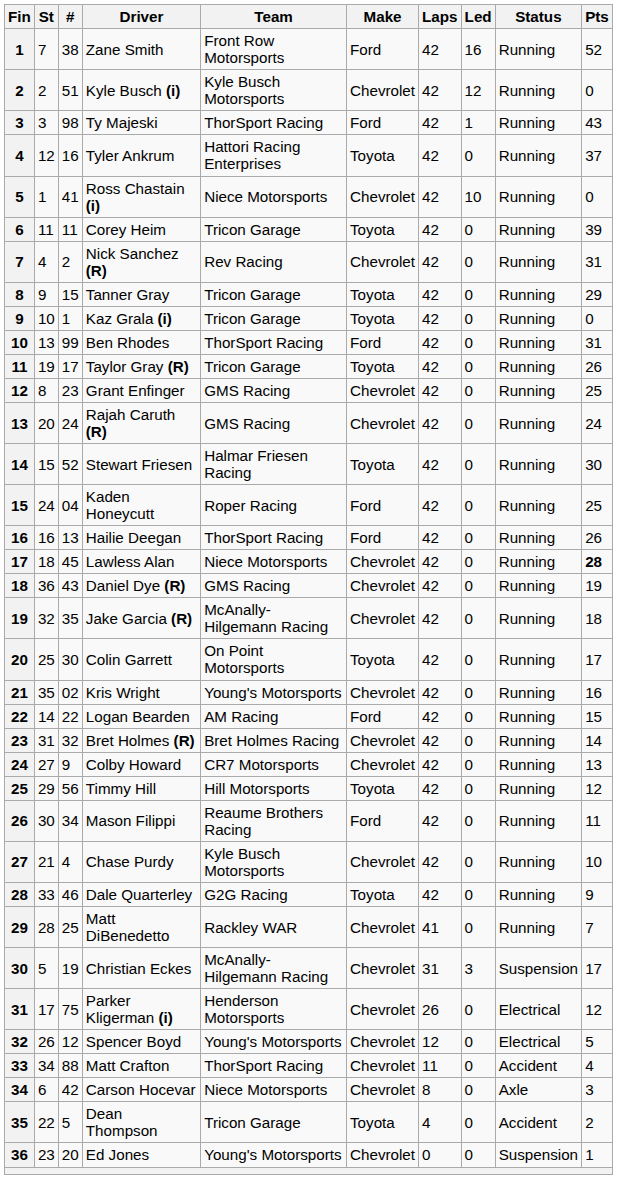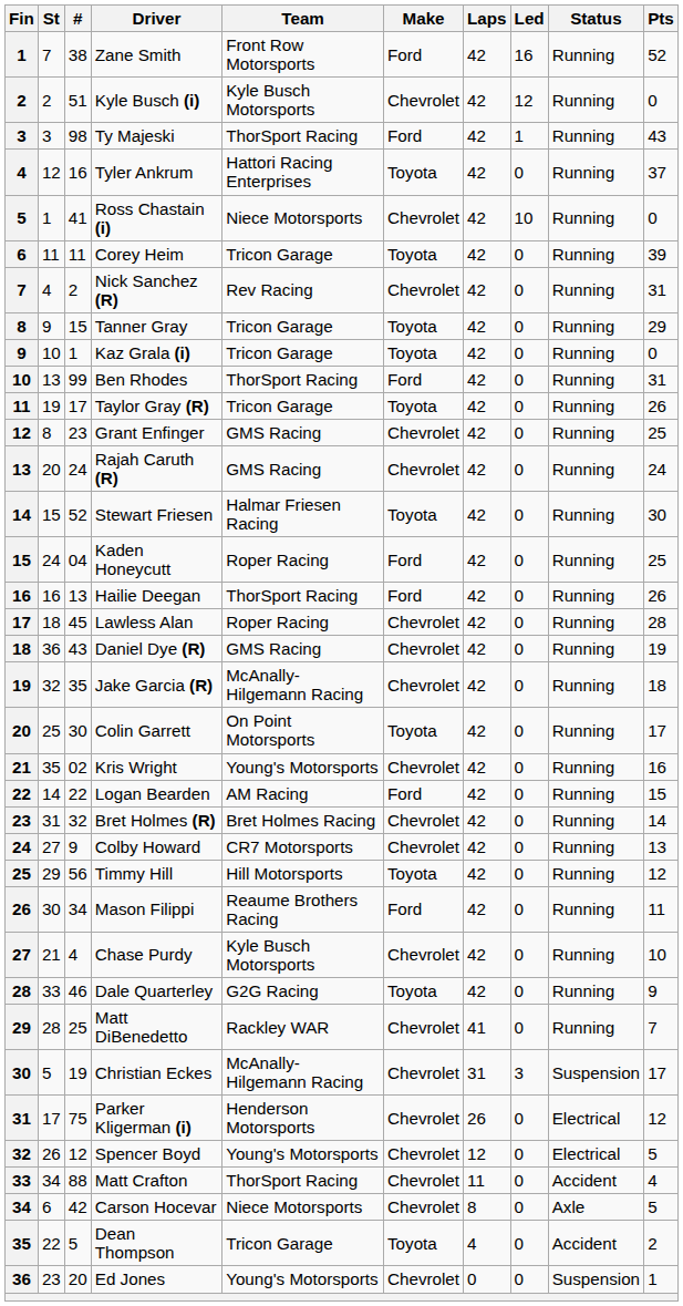 <table class="wikitable" style="font-size:95%">
 <tr>
 <th>Fin</th>
 <th>St</th>
 <th>#</th>
 <th>Driver</th>
 <th>Team</th>
 <th>Make</th>
 <th>Laps</th>
 <th>Led</th>
 <th>Status</th>
 <th>Pts</th>
 </tr>
 <tr>
 <th>1</th>
 <td>7</td>
 <td>38</td>
 <td>Zane Smith</td>
 <td>Front Row Motorsports</td>
 <td>Ford</td>
 <td>42</td>
 <td>16</td>
 <td>Running</td>
 <td>52</td>
 </tr>
 <tr>
 <th>2</th>
 <td>2</td>
 <td>51</td>
 <td>Kyle Busch <strong>(i)</strong></td>
 <td>Kyle Busch Motorsports</td>
 <td>Chevrolet</td>
 <td>42</td>
 <td>12</td>
 <td>Running</td>
 <td>0</td>
 </tr>
 <tr>
 <th>3</th>
 <td>3</td>
 <td>98</td>
 <td>Ty Majeski</td>
 <td>ThorSport Racing</td>
 <td>Ford</td>
 <td>42</td>
 <td>1</td>
 <td>Running</td>
 <td>43</td>
 </tr>
 <tr>
 <th>4</th>
 <td>12</td>
 <td>16</td>
 <td>Tyler Ankrum</td>
 <td>Hattori Racing Enterprises</td>
 <td>Toyota</td>
 <td>42</td>
 <td>0</td>
 <td>Running</td>
 <td>37</td>
 </tr>
 <tr>
 <th>5</th>
 <td>1</td>
 <td>41</td>
 <td>Ross Chastain <strong>(i)</strong></td>
 <td>Niece Motorsports</td>
 <td>Chevrolet</td>
 <td>42</td>
 <td>10</td>
 <td>Running</td>
 <td>0</td>
 </tr>
 <tr>
 <th>6</th>
 <td>11</td>
 <td>11</td>
 <td>Corey Heim</td>
 <td>Tricon Garage</td>
 <td>Toyota</td>
 <td>42</td>
 <td>0</td>
 <td>Running</td>
 <td>39</td>
 </tr>
 <tr>
 <th>7</th>
 <td>4</td>
 <td>2</td>
 <td>Nick Sanchez <strong>(R)</strong></td>
 <td>Rev Racing</td>
 <td>Chevrolet</td>
 <td>42</td>
 <td>0</td>
 <td>Running</td>
 <td>31</td>
 </tr>
 <tr>
 <th>8</th>
 <td>9</td>
 <td>15</td>
 <td>Tanner Gray</td>
 <td>Tricon Garage</td>
 <td>Toyota</td>
 <td>42</td>
 <td>0</td>
 <td>Running</td>
 <td>29</td>
 </tr>
 <tr>
 <th>9</th>
 <td>10</td>
 <td>1</td>
 <td>Kaz Grala <strong>(i)</strong></td>
 <td>Tricon Garage</td>
 <td>Toyota</td>
 <td>42</td>
 <td>0</td>
 <td>Running</td>
 <td>0</td>
 </tr>
 <tr>
 <th>10</th>
 <td>13</td>
 <td>99</td>
 <td>Ben Rhodes</td>
 <td>ThorSport Racing</td>
 <td>Ford</td>
 <td>42</td>
 <td>0</td>
 <td>Running</td>
 <td>31</td>
 </tr>
 <tr>
 <th>11</th>
 <td>19</td>
 <td>17</td>
 <td>Taylor Gray <strong>(R)</strong></td>
 <td>Tricon Garage</td>
 <td>Toyota</td>
 <td>42</td>
 <td>0</td>
 <td>Running</td>
 <td>26</td>
 </tr>
 <tr>
 <th>12</th>
 <td>8</td>
 <td>23</td>
 <td>Grant Enfinger</td>
 <td>GMS Racing</td>
 <td>Chevrolet</td>
 <td>42</td>
 <td>0</td>
 <td>Running</td>
 <td>25</td>
 </tr>
 <tr>
 <th>13</th>
 <td>20</td>
 <td>24</td>
 <td>Rajah Caruth <strong>(R)</strong></td>
 <td>GMS Racing</td>
 <td>Chevrolet</td>
 <td>42</td>
 <td>0</td>
 <td>Running</td>
 <td>24</td>
 </tr>
 <tr>
 <th>14</th>
 <td>15</td>
 <td>52</td>
 <td>Stewart Friesen</td>
 <td>Halmar Friesen Racing</td>
 <td>Toyota</td>
 <td>42</td>
 <td>0</td>
 <td>Running</td>
 <td>30</td>
 </tr>
 <tr>
 <th>15</th>
 <td>24</td>
 <td>04</td>
 <td>Kaden Honeycutt</td>
 <td>Roper Racing</td>
 <td>Ford</td>
 <td>42</td>
 <td>0</td>
 <td>Running</td>
 <td>25</td>
 </tr>
 <tr>
 <th>16</th>
 <td>16</td>
 <td>13</td>
 <td>Hailie Deegan</td>
 <td>ThorSport Racing</td>
 <td>Ford</td>
 <td>42</td>
 <td>0</td>
 <td>Running</td>
 <td>26</td>
 </tr>
 <tr>
 <th>17</th>
 <td>18</td>
 <td>45</td>
 <td>Lawless Alan</td>
-<td>Niece Motorsports</td>
+<td>Roper Racing</td>
 <td>Chevrolet</td>
 <td>42</td>
 <td>0</td>
 <td>Running</td>
-<td><strong>28</strong></td>
+<td>28</td>
 </tr>
 <tr>
 <th>18</th>
 <td>36</td>
 <td>43</td>
 <td>Daniel Dye <strong>(R)</strong></td>
 <td>GMS Racing</td>
 <td>Chevrolet</td>
 <td>42</td>
 <td>0</td>
 <td>Running</td>
 <td>19</td>
 </tr>
 <tr>
 <th>19</th>
 <td>32</td>
 <td>35</td>
 <td>Jake Garcia <strong>(R)</strong></td>
 <td>McAnally-Hilgemann Racing</td>
 <td>Chevrolet</td>
 <td>42</td>
 <td>0</td>
 <td>Running</td>
 <td>18</td>
 </tr>
 <tr>
 <th>20</th>
 <td>25</td>
 <td>30</td>
 <td>Colin Garrett</td>
 <td>On Point Motorsports</td>
 <td>Toyota</td>
 <td>42</td>
 <td>0</td>
 <td>Running</td>
 <td>17</td>
 </tr>
 <tr>
 <th>21</th>
 <td>35</td>
 <td>02</td>
 <td>Kris Wright</td>
 <td>Young's Motorsports</td>
 <td>Chevrolet</td>
 <td>42</td>
 <td>0</td>
 <td>Running</td>
 <td>16</td>
 </tr>
 <tr>
 <th>22</th>
 <td>14</td>
 <td>22</td>
 <td>Logan Bearden</td>
 <td>AM Racing</td>
 <td>Ford</td>
 <td>42</td>
 <td>0</td>
 <td>Running</td>
 <td>15</td>
 </tr>
 <tr>
 <th>23</th>
 <td>31</td>
 <td>32</td>
 <td>Bret Holmes <strong>(R)</strong></td>
 <td>Bret Holmes Racing</td>
 <td>Chevrolet</td>
 <td>42</td>
 <td>0</td>
 <td>Running</td>
 <td>14</td>
 </tr>
 <tr>
 <th>24</th>
 <td>27</td>
 <td>9</td>
 <td>Colby Howard</td>
 <td>CR7 Motorsports</td>
 <td>Chevrolet</td>
 <td>42</td>
 <td>0</td>
 <td>Running</td>
 <td>13</td>
 </tr>
 <tr>
 <th>25</th>
 <td>29</td>
 <td>56</td>
 <td>Timmy Hill</td>
 <td>Hill Motorsports</td>
 <td>Toyota</td>
 <td>42</td>
 <td>0</td>
 <td>Running</td>
 <td>12</td>
 </tr>
 <tr>
 <th>26</th>
 <td>30</td>
 <td>34</td>
 <td>Mason Filippi</td>
 <td>Reaume Brothers Racing</td>
 <td>Ford</td>
 <td>42</td>
 <td>0</td>
 <td>Running</td>
 <td>11</td>
 </tr>
 <tr>
 <th>27</th>
 <td>21</td>
 <td>4</td>
 <td>Chase Purdy</td>
 <td>Kyle Busch Motorsports</td>
 <td>Chevrolet</td>
 <td>42</td>
 <td>0</td>
 <td>Running</td>
 <td>10</td>
 </tr>
 <tr>
 <th>28</th>
 <td>33</td>
 <td>46</td>
 <td>Dale Quarterley</td>
 <td>G2G Racing</td>
 <td>Toyota</td>
 <td>42</td>
 <td>0</td>
 <td>Running</td>
 <td>9</td>
 </tr>
 <tr>
 <th>29</th>
 <td>28</td>
 <td>25</td>
 <td>Matt DiBenedetto</td>
 <td>Rackley WAR</td>
 <td>Chevrolet</td>
 <td>41</td>
 <td>0</td>
 <td>Running</td>
 <td>7</td>
 </tr>
 <tr>
 <th>30</th>
 <td>5</td>
 <td>19</td>
 <td>Christian Eckes</td>
 <td>McAnally-Hilgemann Racing</td>
 <td>Chevrolet</td>
 <td>31</td>
 <td>3</td>
 <td>Suspension</td>
 <td>17</td>
 </tr>
 <tr>
 <th>31</th>
 <td>17</td>
 <td>75</td>
 <td>Parker Kligerman <strong>(i)</strong></td>
 <td>Henderson Motorsports</td>
 <td>Chevrolet</td>
 <td>26</td>
 <td>0</td>
 <td>Electrical</td>
 <td>12</td>
 </tr>
 <tr>
 <th>32</th>
 <td>26</td>
 <td>12</td>
 <td>Spencer Boyd</td>
 <td>Young's Motorsports</td>
 <td>Chevrolet</td>
 <td>12</td>
 <td>0</td>
 <td>Electrical</td>
 <td>5</td>
 </tr>
 <tr>
 <th>33</th>
 <td>34</td>
 <td>88</td>
 <td>Matt Crafton</td>
 <td>ThorSport Racing</td>
 <td>Chevrolet</td>
 <td>11</td>
 <td>0</td>
 <td>Accident</td>
 <td>4</td>
 </tr>
 <tr>
 <th>34</th>
 <td>6</td>
 <td>42</td>
 <td>Carson Hocevar</td>
 <td>Niece Motorsports</td>
 <td>Chevrolet</td>
 <td>8</td>
 <td>0</td>
 <td>Axle</td>
-<td>3</td>
+<td>5</td>
 </tr>
 <tr>
 <th>35</th>
 <td>22</td>
 <td>5</td>
 <td>Dean Thompson</td>
 <td>Tricon Garage</td>
 <td>Toyota</td>
 <td>4</td>
 <td>0</td>
 <td>Accident</td>
 <td>2</td>
 </tr>
 <tr>
 <th>36</th>
 <td>23</td>
 <td>20</td>
 <td>Ed Jones</td>
 <td>Young's Motorsports</td>
 <td>Chevrolet</td>
 <td>0</td>
 <td>0</td>
 <td>Suspension</td>
 <td>1</td>
 </tr>
 <tr>
 <th colspan="10"></th>
 </tr>
 </table>
